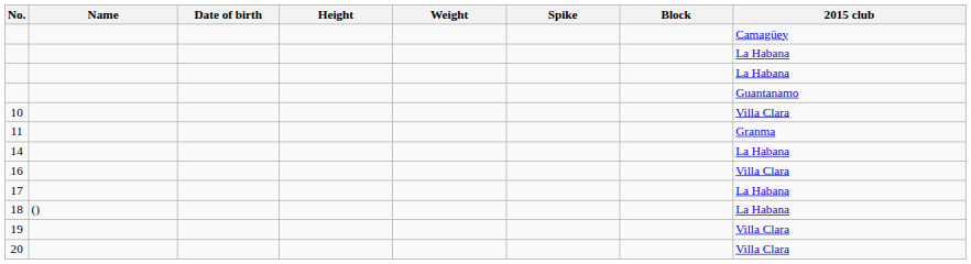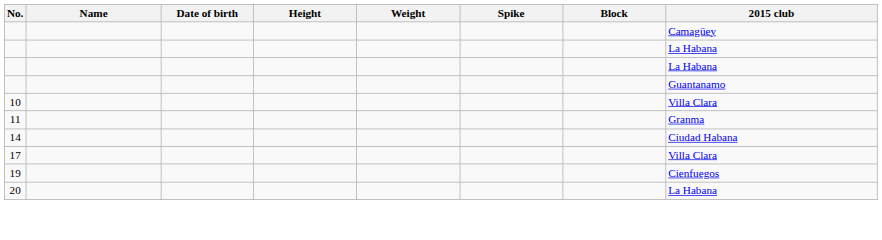 <table class="wikitable sortable" style="font-size:100%; text-align:center;">
 <tr>
 <th>No.</th>
 <th style="width:12em">Name</th>
 <th style="width:8em">Date of birth</th>
 <th style="width:9em">Height</th>
 <th style="width:9em">Weight</th>
 <th style="width:9em">Spike</th>
 <th style="width:9em">Block</th>
 <th style="width:19em">2015 club</th>
 </tr>
 <tr>
 <td></td>
 <td align=left></td>
 <td align=right></td>
 <td></td>
 <td></td>
 <td></td>
 <td></td>
 <td align=left> <a href='#'>Camagüey</a></td>
 </tr>
 <tr>
 <td></td>
 <td align=left></td>
 <td align=right></td>
 <td></td>
 <td></td>
 <td></td>
 <td></td>
 <td align=left> <a href='#'>La Habana</a></td>
 </tr>
 <tr>
 <td></td>
 <td align=left></td>
 <td align=right></td>
 <td></td>
 <td></td>
 <td></td>
 <td></td>
 <td align=left> <a href='#'>La Habana</a></td>
 </tr>
 <tr>
 <td></td>
 <td align=left></td>
 <td align=right></td>
 <td></td>
 <td></td>
 <td></td>
 <td></td>
 <td align=left> <a href='#'>Guantanamo</a></td>
 </tr>
 <tr>
 <td>10</td>
 <td align=left></td>
 <td align=right></td>
 <td></td>
 <td></td>
 <td></td>
 <td></td>
 <td align=left> <a href='#'>Villa Clara</a></td>
 </tr>
 <tr>
 <td>11</td>
 <td align=left></td>
 <td align=right></td>
 <td></td>
 <td></td>
 <td></td>
 <td></td>
 <td align=left> <a href='#'>Granma</a></td>
 </tr>
 <tr>
 <td>14</td>
 <td align=left></td>
 <td align=right></td>
 <td></td>
 <td></td>
 <td></td>
 <td></td>
-<td align=left> <a href='#'>La Habana</a></td>
+<td align=left> <a href='#'>Ciudad Habana</a></td>
 </tr>
 <tr>
-<td>16</td>
+<td>17</td>
 <td align=left></td>
 <td align=right></td>
 <td></td>
 <td></td>
 <td></td>
 <td></td>
 <td align=left> <a href='#'>Villa Clara</a></td>
 </tr>
 <tr>
-<td>17</td>
-<td align=left></td>
-<td align=right></td>
-<td></td>
-<td></td>
-<td></td>
-<td></td>
-<td align=left> <a href='#'>La Habana</a></td>
-</tr>
-<tr>
-<td>18</td>
-<td align=left> ()</td>
-<td align=right></td>
-<td></td>
-<td></td>
-<td></td>
-<td></td>
-<td align=left> <a href='#'>La Habana</a></td>
-</tr>
-<tr>
 <td>19</td>
 <td align=left></td>
 <td align=right></td>
 <td></td>
 <td></td>
 <td></td>
 <td></td>
-<td align=left> <a href='#'>Villa Clara</a></td>
+<td align=left> <a href='#'>Cienfuegos</a></td>
 </tr>
 <tr>
 <td>20</td>
 <td align=left></td>
 <td align=right></td>
 <td></td>
 <td></td>
 <td></td>
 <td></td>
-<td align=left> <a href='#'>Villa Clara</a></td>
+<td align=left> <a href='#'>La Habana</a></td>
 </tr>
 </table>
